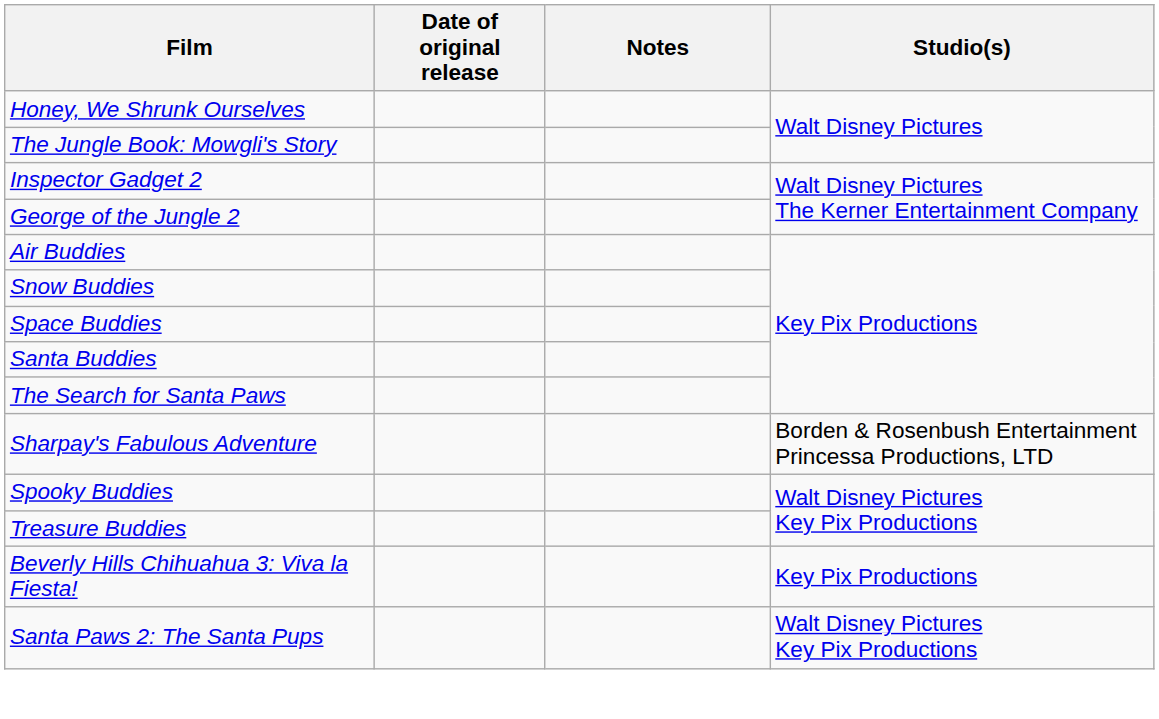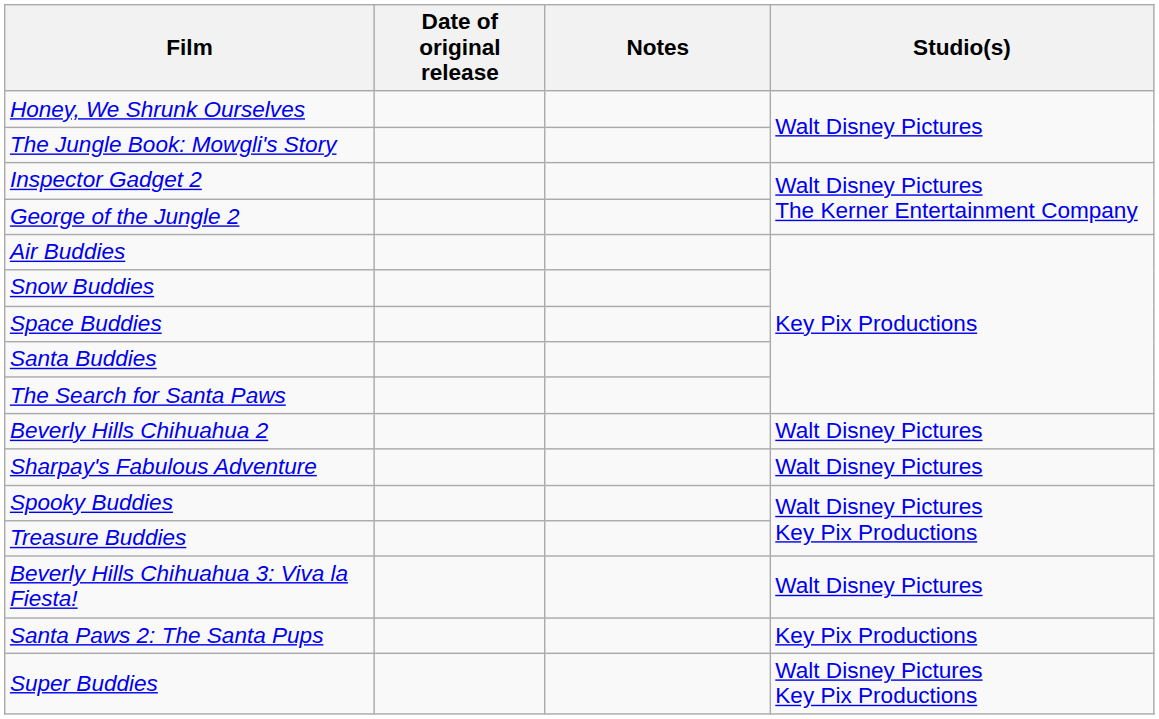 <table class="wikitable" style="width:51em">
 <tr>
 <th style="width:25em">Film</th>
 <th style="width:10em">Date of original release</th>
 <th style="width:15em">Notes</th>
 <th style="width:25em">Studio(s)</th>
 </tr>
 <tr>
 <td><em><a href='#'>Honey, We Shrunk Ourselves</a></em></td>
 <td></td>
 <td></td>
 <td rowspan="2"><a href='#'>Walt Disney Pictures</a></td>
 </tr>
 <tr>
 <td><em><a href='#'>The Jungle Book: Mowgli's Story</a></em></td>
 <td></td>
 <td></td>
 </tr>
 <tr>
 <td><em><a href='#'>Inspector Gadget 2</a></em></td>
 <td></td>
 <td></td>
 <td rowspan="2"><a href='#'>Walt Disney Pictures</a><br><a href='#'>The Kerner Entertainment Company</a></td>
 </tr>
 <tr>
 <td><em><a href='#'>George of the Jungle 2</a></em></td>
 <td></td>
 <td></td>
 </tr>
 <tr>
 <td><em><a href='#'>Air Buddies</a></em></td>
 <td></td>
 <td></td>
 <td rowspan="5"><a href='#'>Key Pix Productions</a></td>
 </tr>
 <tr>
 <td><em><a href='#'>Snow Buddies</a></em></td>
 <td></td>
 <td></td>
 </tr>
 <tr>
 <td><em><a href='#'>Space Buddies</a></em></td>
 <td></td>
 <td></td>
 </tr>
 <tr>
 <td><em><a href='#'>Santa Buddies</a></em></td>
 <td></td>
 <td></td>
 </tr>
 <tr>
 <td><em><a href='#'>The Search for Santa Paws</a></em></td>
 <td></td>
 <td></td>
 </tr>
 <tr>
+<td><em><a href='#'>Beverly Hills Chihuahua 2</a></em></td>
+<td></td>
+<td></td>
+<td><a href='#'>Walt Disney Pictures</a></td>
+</tr>
+<tr>
 <td><em><a href='#'>Sharpay's Fabulous Adventure</a></em></td>
 <td></td>
 <td></td>
-<td>Borden & Rosenbush Entertainment<br>Princessa Productions, LTD</td>
+<td><a href='#'>Walt Disney Pictures</a></td>
 </tr>
 <tr>
 <td><em><a href='#'>Spooky Buddies</a></em></td>
 <td></td>
 <td></td>
 <td rowspan="2"><a href='#'>Walt Disney Pictures</a><br><a href='#'>Key Pix Productions</a></td>
 </tr>
 <tr>
 <td><em><a href='#'>Treasure Buddies</a></em></td>
 <td></td>
 <td></td>
 </tr>
 <tr>
 <td><em><a href='#'>Beverly Hills Chihuahua 3: Viva la Fiesta!</a></em></td>
 <td></td>
 <td></td>
-<td><a href='#'>Key Pix Productions</a></td>
+<td><a href='#'>Walt Disney Pictures</a></td>
 </tr>
 <tr>
 <td><em><a href='#'>Santa Paws 2: The Santa Pups</a></em></td>
 <td></td>
 <td></td>
+<td><a href='#'>Key Pix Productions</a></td>
+</tr>
+<tr>
+<td><em><a href='#'>Super Buddies</a></em></td>
+<td></td>
+<td></td>
 <td><a href='#'>Walt Disney Pictures</a><br><a href='#'>Key Pix Productions</a></td>
 </tr>
 </table>
